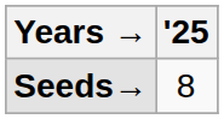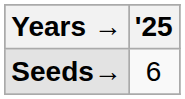 <table class="wikitable">
 <tr>
 <th>Years →</th>
 <th>'25</th>
 </tr>
 <tr align=center>
 <td style="text-align:left; background:#e3e3e3;"><strong>Seeds→</strong></td>
-<td>8</td>
+<td>6</td>
 </tr>
 </table>
